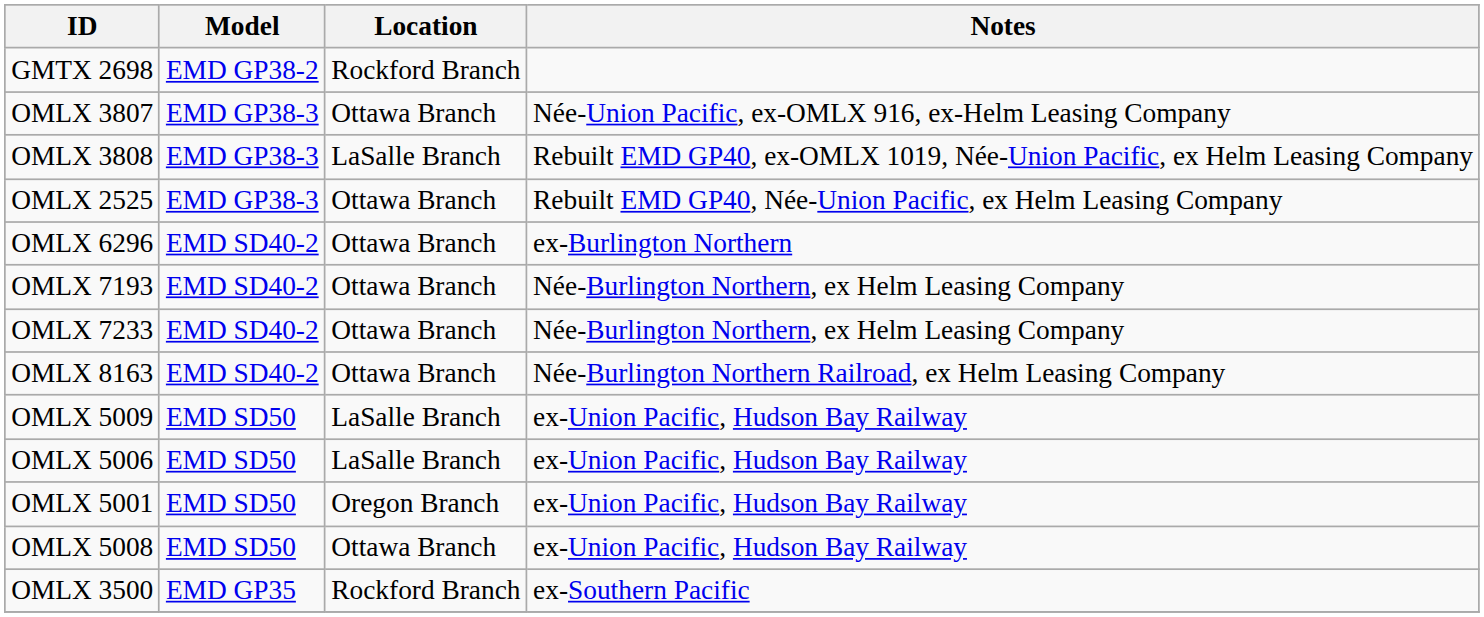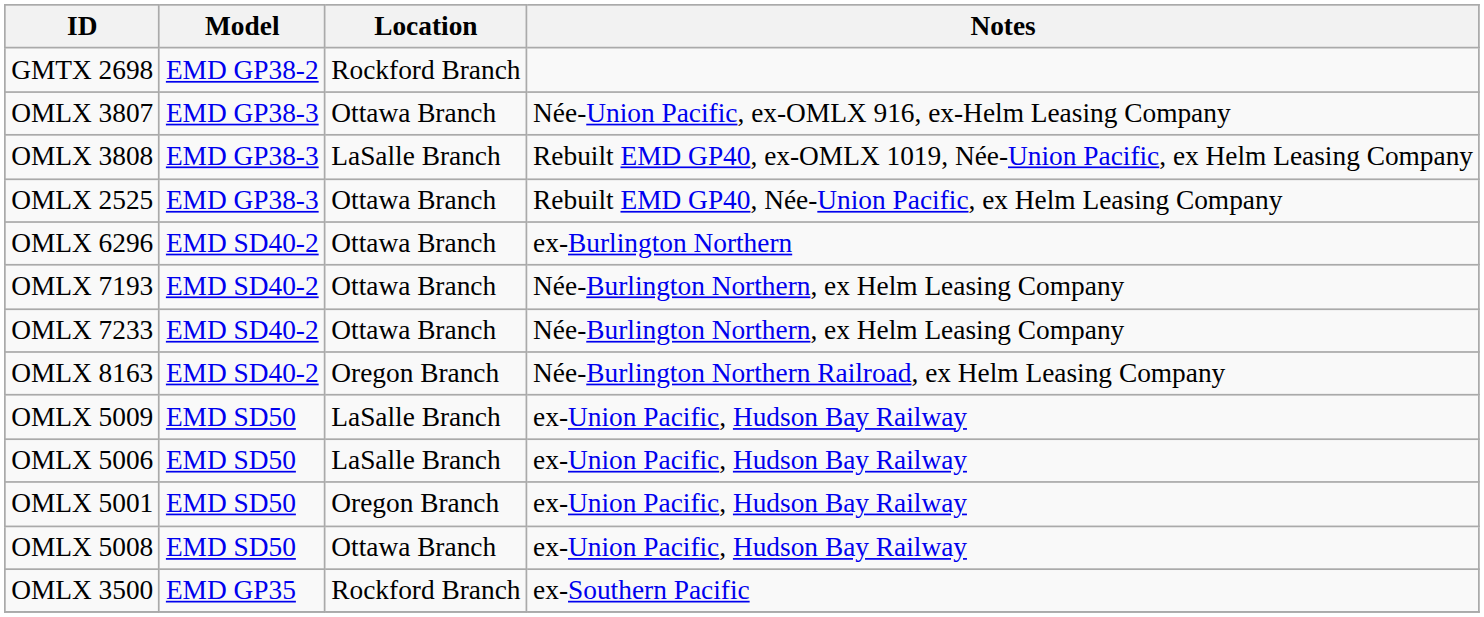 <table class="wikitable">
 <tr>
 <th>ID</th>
 <th>Model</th>
 <th>Location</th>
 <th>Notes</th>
 </tr>
 <tr>
 <td>GMTX 2698</td>
 <td><a href='#'>EMD GP38-2</a></td>
 <td>Rockford Branch</td>
 <td></td>
 </tr>
 <tr>
 <td>OMLX 3807</td>
 <td><a href='#'>EMD GP38-3</a></td>
 <td>Ottawa Branch</td>
 <td>Née-<a href='#'>Union Pacific</a>, ex-OMLX 916, ex-Helm Leasing Company</td>
 </tr>
 <tr>
 <td>OMLX 3808</td>
 <td><a href='#'>EMD GP38-3</a></td>
 <td>LaSalle Branch</td>
 <td>Rebuilt <a href='#'>EMD GP40</a>, ex-OMLX 1019, Née-<a href='#'>Union Pacific</a>, ex Helm Leasing Company</td>
 </tr>
 <tr>
 <td>OMLX 2525</td>
 <td><a href='#'>EMD GP38-3</a></td>
 <td>Ottawa Branch</td>
 <td>Rebuilt <a href='#'>EMD GP40</a>, Née-<a href='#'>Union Pacific</a>, ex Helm Leasing Company</td>
 </tr>
 <tr>
 <td>OMLX 6296</td>
 <td><a href='#'>EMD SD40-2</a></td>
 <td>Ottawa Branch</td>
 <td>ex-<a href='#'>Burlington Northern</a></td>
 </tr>
 <tr>
 <td>OMLX 7193</td>
 <td><a href='#'>EMD SD40-2</a></td>
 <td>Ottawa Branch</td>
 <td>Née-<a href='#'>Burlington Northern</a>, ex Helm Leasing Company</td>
 </tr>
 <tr>
 <td>OMLX 7233</td>
 <td><a href='#'>EMD SD40-2</a></td>
 <td>Ottawa Branch</td>
 <td>Née-<a href='#'>Burlington Northern</a>, ex Helm Leasing Company</td>
 </tr>
 <tr>
 <td>OMLX 8163</td>
 <td><a href='#'>EMD SD40-2</a></td>
-<td>Ottawa Branch</td>
+<td>Oregon Branch</td>
 <td>Née-<a href='#'>Burlington Northern Railroad</a>, ex Helm Leasing Company</td>
 </tr>
 <tr>
 <td>OMLX 5009</td>
 <td><a href='#'>EMD SD50</a></td>
 <td>LaSalle Branch</td>
 <td>ex-<a href='#'>Union Pacific</a>, <a href='#'>Hudson Bay Railway</a></td>
 </tr>
 <tr>
 <td>OMLX 5006</td>
 <td><a href='#'>EMD SD50</a></td>
 <td>LaSalle Branch</td>
 <td>ex-<a href='#'>Union Pacific</a>, <a href='#'>Hudson Bay Railway</a></td>
 </tr>
 <tr>
 <td>OMLX 5001</td>
 <td><a href='#'>EMD SD50</a></td>
 <td>Oregon Branch</td>
 <td>ex-<a href='#'>Union Pacific</a>, <a href='#'>Hudson Bay Railway</a></td>
 </tr>
 <tr>
 <td>OMLX 5008</td>
 <td><a href='#'>EMD SD50</a></td>
 <td>Ottawa Branch</td>
 <td>ex-<a href='#'>Union Pacific</a>, <a href='#'>Hudson Bay Railway</a></td>
 </tr>
 <tr>
 <td>OMLX 3500</td>
 <td><a href='#'>EMD GP35</a></td>
 <td>Rockford Branch</td>
 <td>ex-<a href='#'>Southern Pacific</a></td>
 </tr>
 <tr>
 </tr>
 </table>
